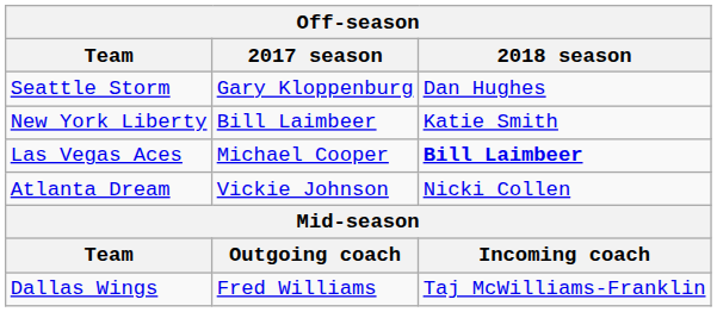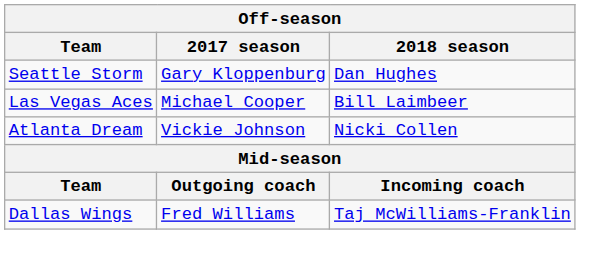 <table class="wikitable">
 <tr>
 <th colspan="3">Off-season</th>
 </tr>
 <tr>
 <th>Team</th>
 <th>2017 season</th>
 <th>2018 season</th>
 </tr>
 <tr>
 <td><a href='#'>Seattle Storm</a></td>
 <td><a href='#'>Gary Kloppenburg</a></td>
 <td><a href='#'>Dan Hughes</a></td>
 </tr>
 <tr>
-<td><a href='#'>New York Liberty</a></td>
-<td><a href='#'>Bill Laimbeer</a></td>
-<td><a href='#'>Katie Smith</a></td>
-</tr>
-<tr>
 <td><a href='#'>Las Vegas Aces</a></td>
 <td><a href='#'>Michael Cooper</a></td>
-<td><strong><a href='#'>Bill Laimbeer</a></strong></td>
+<td><a href='#'>Bill Laimbeer</a></td>
 </tr>
 <tr>
 <td><a href='#'>Atlanta Dream</a></td>
 <td><a href='#'>Vickie Johnson</a></td>
 <td><a href='#'>Nicki Collen</a></td>
 </tr>
 <tr>
 <th colspan="3">Mid-season</th>
 </tr>
 <tr>
 <th>Team</th>
 <th>Outgoing coach</th>
 <th>Incoming coach</th>
 </tr>
 <tr>
 <td><a href='#'>Dallas Wings</a></td>
 <td><a href='#'>Fred Williams</a></td>
 <td><a href='#'>Taj McWilliams-Franklin</a></td>
 </tr>
 </table>
